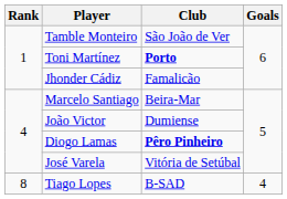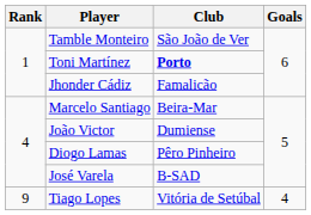 <table class="wikitable" style="text-align:center;">
 <tr>
 <th>Rank</th>
 <th>Player</th>
 <th>Club</th>
 <th>Goals</th>
 </tr>
 <tr>
 <td rowspan=3>1</td>
 <td align=left> <a href='#'>Tamble Monteiro</a></td>
 <td align=left><a href='#'>São João de Ver</a></td>
 <td rowspan=3>6</td>
 </tr>
 <tr>
 <td align=left> <a href='#'>Toni Martínez</a></td>
 <td align=left><strong><a href='#'>Porto</a></strong></td>
 </tr>
 <tr>
 <td align=left> <a href='#'>Jhonder Cádiz</a></td>
 <td align=left><a href='#'>Famalicão</a></td>
 </tr>
 <tr>
 <td rowspan=4>4</td>
 <td align=left> <a href='#'>Marcelo Santiago</a></td>
 <td align=left><a href='#'>Beira-Mar</a></td>
 <td rowspan=4>5</td>
 </tr>
 <tr>
 <td align=left> <a href='#'>João Victor</a></td>
 <td align=left><a href='#'>Dumiense</a></td>
 </tr>
 <tr>
 <td align=left> <a href='#'>Diogo Lamas</a></td>
-<td align=left><strong><a href='#'>Pêro Pinheiro</a></strong></td>
+<td align=left><a href='#'>Pêro Pinheiro</a></td>
 </tr>
 <tr>
 <td align=left> <a href='#'>José Varela</a></td>
-<td align=left><a href='#'>Vitória de Setúbal</a></td>
+<td align=left><a href='#'>B-SAD</a></td>
 </tr>
 <tr>
-<td>8</td>
+<td>9</td>
 <td align=left> <a href='#'>Tiago Lopes</a></td>
-<td align=left><a href='#'>B-SAD</a></td>
+<td align=left><a href='#'>Vitória de Setúbal</a></td>
 <td>4</td>
 </tr>
 </table>
